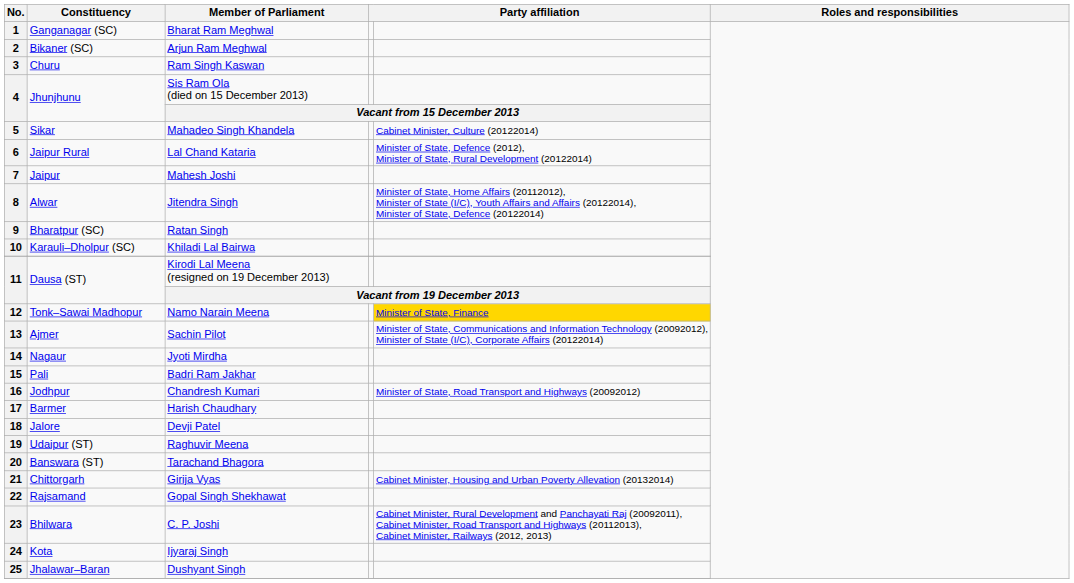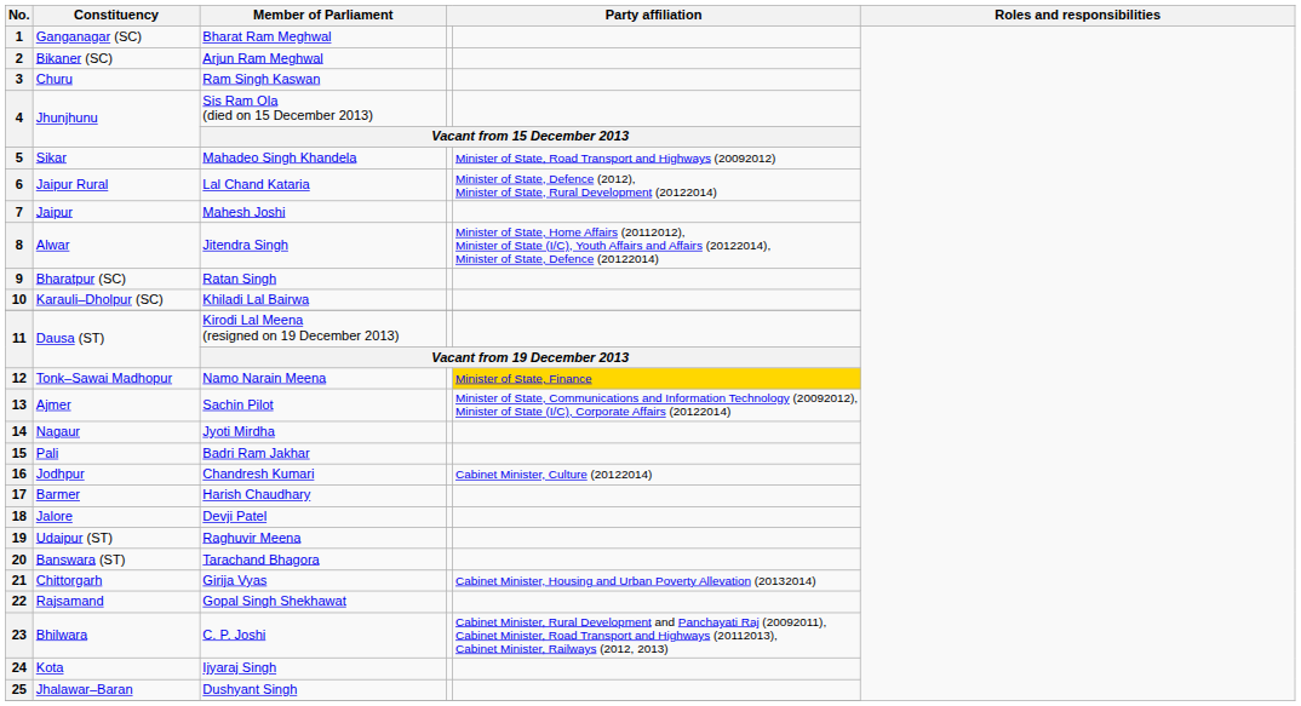 <table class="wikitable">
 <tr style="text-align:center;">
 <th>No.</th>
 <th style="width:12em">Constituency</th>
 <th style="width:18em">Member of Parliament</th>
 <th colspan="2" style="width:18em">Party affiliation</th>
 <th style="width:32em">Roles and responsibilities</th>
 </tr>
 <tr>
 <th>1</th>
 <td><a href='#'>Ganganagar</a> (SC)</td>
 <td><a href='#'>Bharat Ram Meghwal</a></td>
 <td></td>
 <td></td>
 </tr>
 <tr>
 <th>2</th>
 <td><a href='#'>Bikaner</a> (SC)</td>
 <td><a href='#'>Arjun Ram Meghwal</a></td>
 <td></td>
 <td></td>
 </tr>
 <tr>
 <th>3</th>
 <td><a href='#'>Churu</a></td>
 <td><a href='#'>Ram Singh Kaswan</a></td>
 <td></td>
 <td></td>
 </tr>
 <tr>
 <th rowspan="2">4</th>
 <td rowspan="2"><a href='#'>Jhunjhunu</a></td>
 <td><a href='#'>Sis Ram Ola</a><br>(died on 15 December 2013)</td>
 <td></td>
 <td></td>
 </tr>
 <tr>
 <th colspan="3"><em>Vacant from 15 December 2013</em></th>
 </tr>
 <tr>
 <th>5</th>
 <td><a href='#'>Sikar</a></td>
 <td><a href='#'>Mahadeo Singh Khandela</a></td>
 <td></td>
-<td style="font-size:90%"><a href='#'>Cabinet Minister, Culture</a> (20122014)</td>
+<td style="font-size:90%"><a href='#'>Minister of State, Road Transport and Highways</a> (20092012)</td>
 </tr>
 <tr>
 <th>6</th>
 <td><a href='#'>Jaipur Rural</a></td>
 <td><a href='#'>Lal Chand Kataria</a></td>
 <td></td>
 <td style="font-size:90%"><a href='#'>Minister of State, Defence</a> (2012),<br><a href='#'>Minister of State, Rural Development</a> (20122014)</td>
 </tr>
 <tr>
 <th>7</th>
 <td><a href='#'>Jaipur</a></td>
 <td><a href='#'>Mahesh Joshi</a></td>
 <td></td>
 <td></td>
 </tr>
 <tr>
 <th>8</th>
 <td><a href='#'>Alwar</a></td>
 <td><a href='#'>Jitendra Singh</a></td>
 <td></td>
 <td style="font-size:90%"><a href='#'>Minister of State, Home Affairs</a> (20112012),<br><a href='#'>Minister of State (I/C), Youth Affairs and Affairs</a> (20122014),<br><a href='#'>Minister of State, Defence</a> (20122014)</td>
 </tr>
 <tr>
 <th>9</th>
 <td><a href='#'>Bharatpur</a> (SC)</td>
 <td><a href='#'>Ratan Singh</a></td>
 <td></td>
 <td></td>
 </tr>
 <tr>
 <th>10</th>
 <td><a href='#'>Karauli–Dholpur</a> (SC)</td>
 <td><a href='#'>Khiladi Lal Bairwa</a></td>
 <td></td>
 <td></td>
 </tr>
 <tr>
 </tr>
 <tr>
 <th rowspan="2">11</th>
 <td rowspan="2"><a href='#'>Dausa</a> (ST)</td>
 <td><a href='#'>Kirodi Lal Meena</a><br>(resigned on 19 December 2013)</td>
 <td></td>
 <td></td>
 </tr>
 <tr>
 <th colspan="3"><em>Vacant from 19 December 2013</em></th>
 </tr>
 <tr>
 <th>12</th>
 <td><a href='#'>Tonk–Sawai Madhopur</a></td>
 <td><a href='#'>Namo Narain Meena</a></td>
 <td></td>
 <td style="background: gold; font-size:90%"><a href='#'>Minister of State, Finance</a></td>
 </tr>
 <tr>
 <th>13</th>
 <td><a href='#'>Ajmer</a></td>
 <td><a href='#'>Sachin Pilot</a></td>
 <td></td>
 <td style="font-size:90%"><a href='#'>Minister of State, Communications and Information Technology</a> (20092012),<br><a href='#'>Minister of State (I/C), Corporate Affairs</a> (20122014)</td>
 </tr>
 <tr>
 <th>14</th>
 <td><a href='#'>Nagaur</a></td>
 <td><a href='#'>Jyoti Mirdha</a></td>
 <td></td>
 <td></td>
 </tr>
 <tr>
 <th>15</th>
 <td><a href='#'>Pali</a></td>
 <td><a href='#'>Badri Ram Jakhar</a></td>
 <td></td>
 <td></td>
 </tr>
 <tr>
 <th>16</th>
 <td><a href='#'>Jodhpur</a></td>
 <td><a href='#'>Chandresh Kumari</a></td>
 <td></td>
-<td style="font-size:90%"><a href='#'>Minister of State, Road Transport and Highways</a> (20092012)</td>
+<td style="font-size:90%"><a href='#'>Cabinet Minister, Culture</a> (20122014)</td>
 </tr>
 <tr>
 <th>17</th>
 <td><a href='#'>Barmer</a></td>
 <td><a href='#'>Harish Chaudhary</a></td>
 <td></td>
 <td></td>
 </tr>
 <tr>
 <th>18</th>
 <td><a href='#'>Jalore</a></td>
 <td><a href='#'>Devji Patel</a></td>
 <td></td>
 <td></td>
 </tr>
 <tr>
 <th>19</th>
 <td><a href='#'>Udaipur</a> (ST)</td>
 <td><a href='#'>Raghuvir Meena</a></td>
 <td></td>
 <td></td>
 </tr>
 <tr>
 <th>20</th>
 <td><a href='#'>Banswara</a> (ST)</td>
 <td><a href='#'>Tarachand Bhagora</a></td>
 <td></td>
 <td></td>
 </tr>
 <tr>
 <th>21</th>
 <td><a href='#'>Chittorgarh</a></td>
 <td><a href='#'>Girija Vyas</a></td>
 <td></td>
 <td style="font-size:90%"><a href='#'>Cabinet Minister, Housing and Urban Poverty Allevation</a> (20132014)</td>
 </tr>
 <tr>
 <th>22</th>
 <td><a href='#'>Rajsamand</a></td>
 <td><a href='#'>Gopal Singh Shekhawat</a></td>
 <td></td>
 <td></td>
 </tr>
 <tr>
 <th>23</th>
 <td><a href='#'>Bhilwara</a></td>
 <td><a href='#'>C. P. Joshi</a></td>
 <td></td>
 <td style="font-size:90%"><a href='#'>Cabinet Minister, Rural Development</a> and <a href='#'>Panchayati Raj</a> (20092011),<br><a href='#'>Cabinet Minister, Road Transport and Highways</a> (20112013),<br><a href='#'>Cabinet Minister, Railways</a> (2012, 2013)</td>
 </tr>
 <tr>
 <th>24</th>
 <td><a href='#'>Kota</a></td>
 <td><a href='#'>Ijyaraj Singh</a></td>
 <td></td>
 <td></td>
 </tr>
 <tr>
 <th>25</th>
 <td><a href='#'>Jhalawar–Baran</a></td>
 <td><a href='#'>Dushyant Singh</a></td>
 <td></td>
 <td></td>
 </tr>
 <tr>
 </tr>
 </table>
